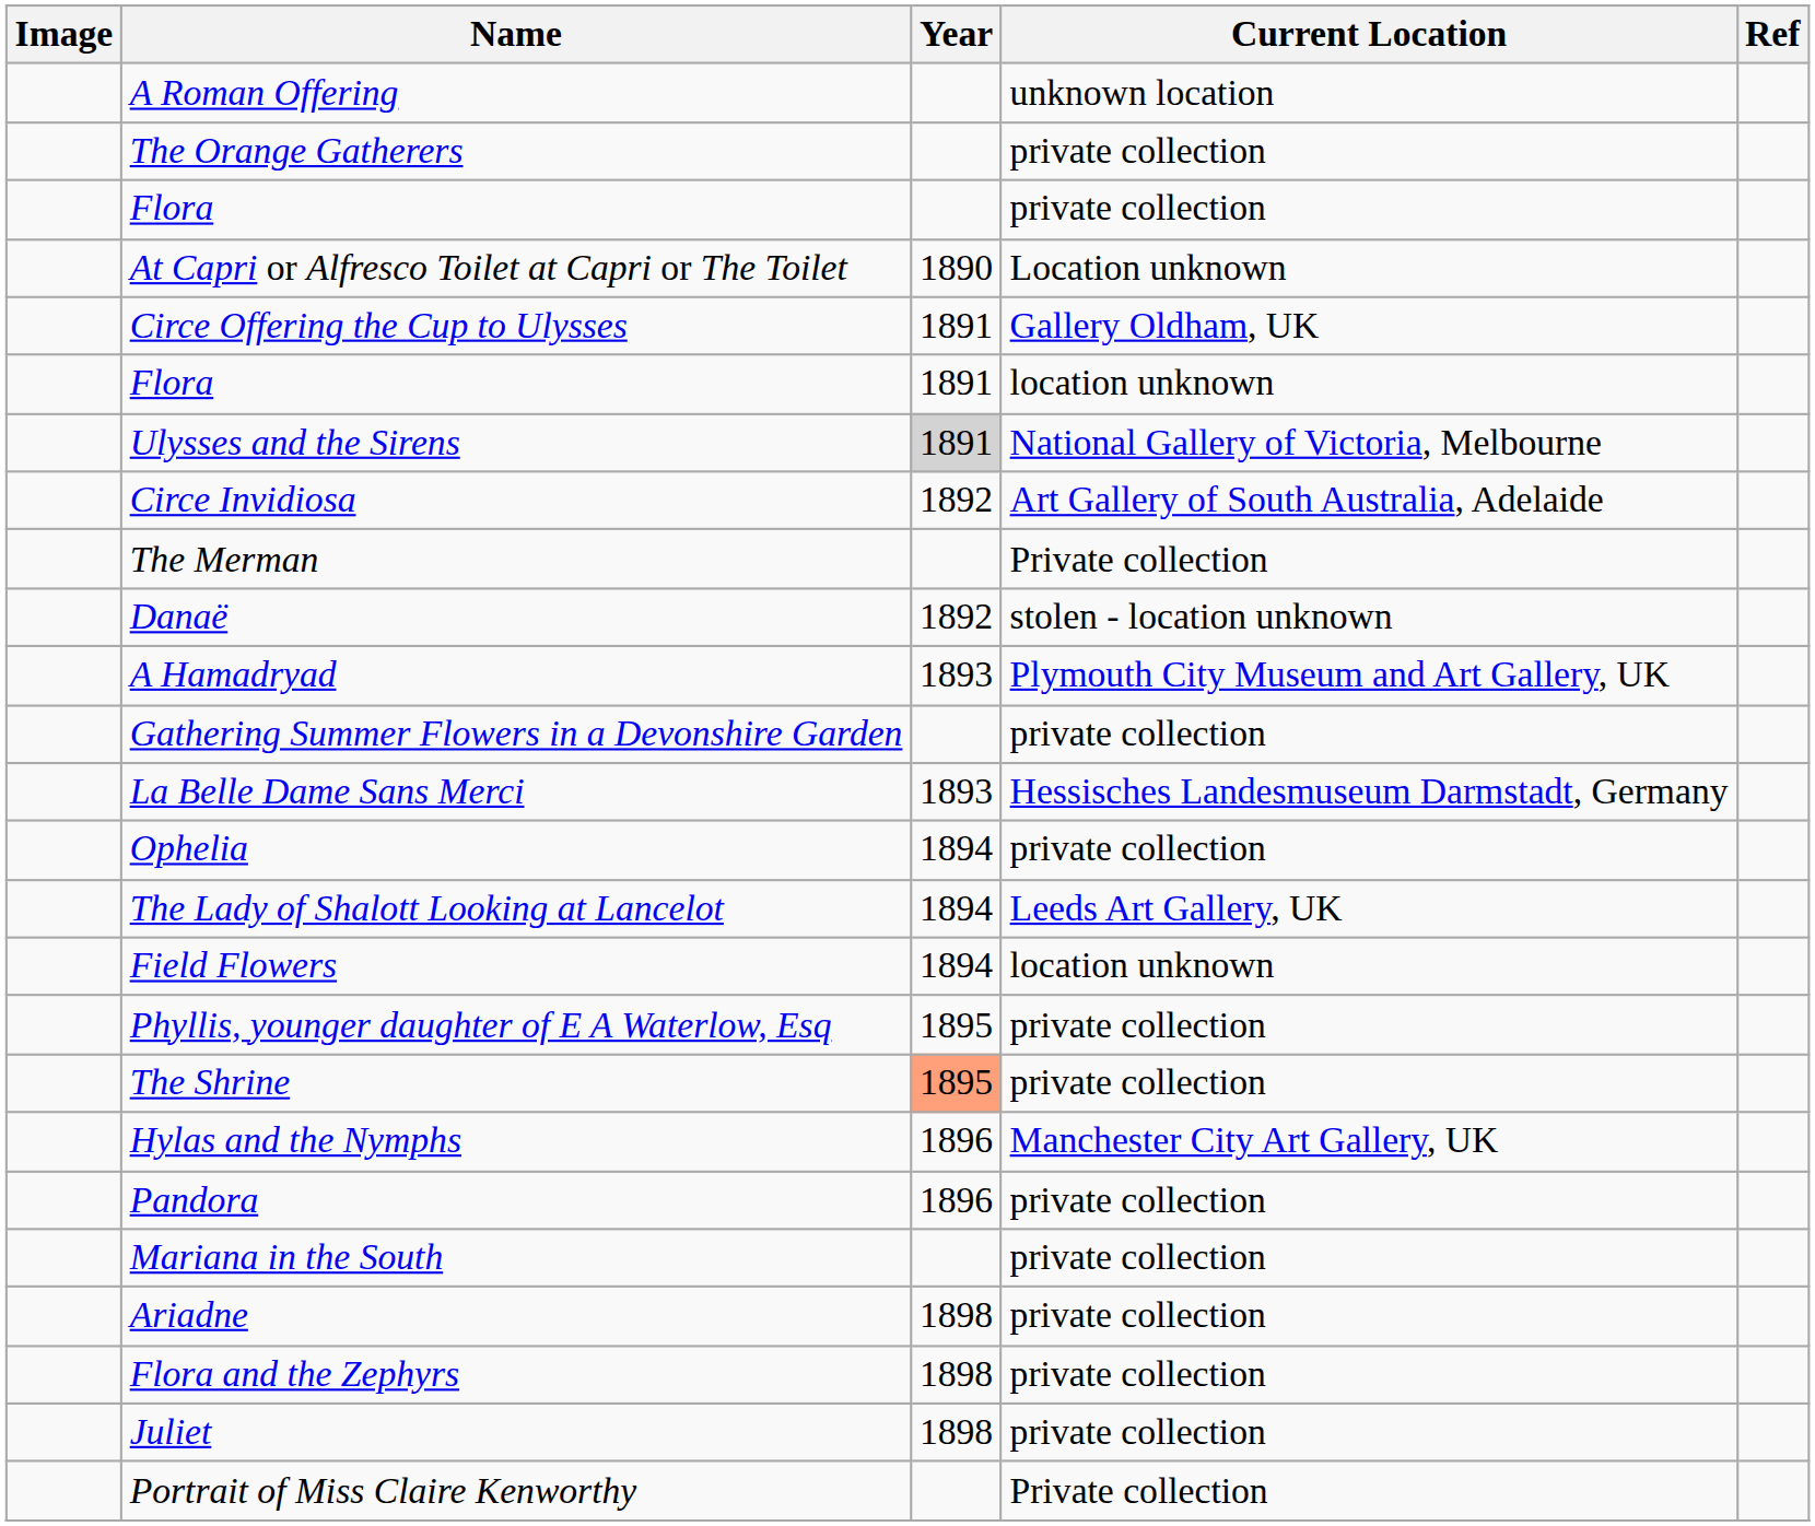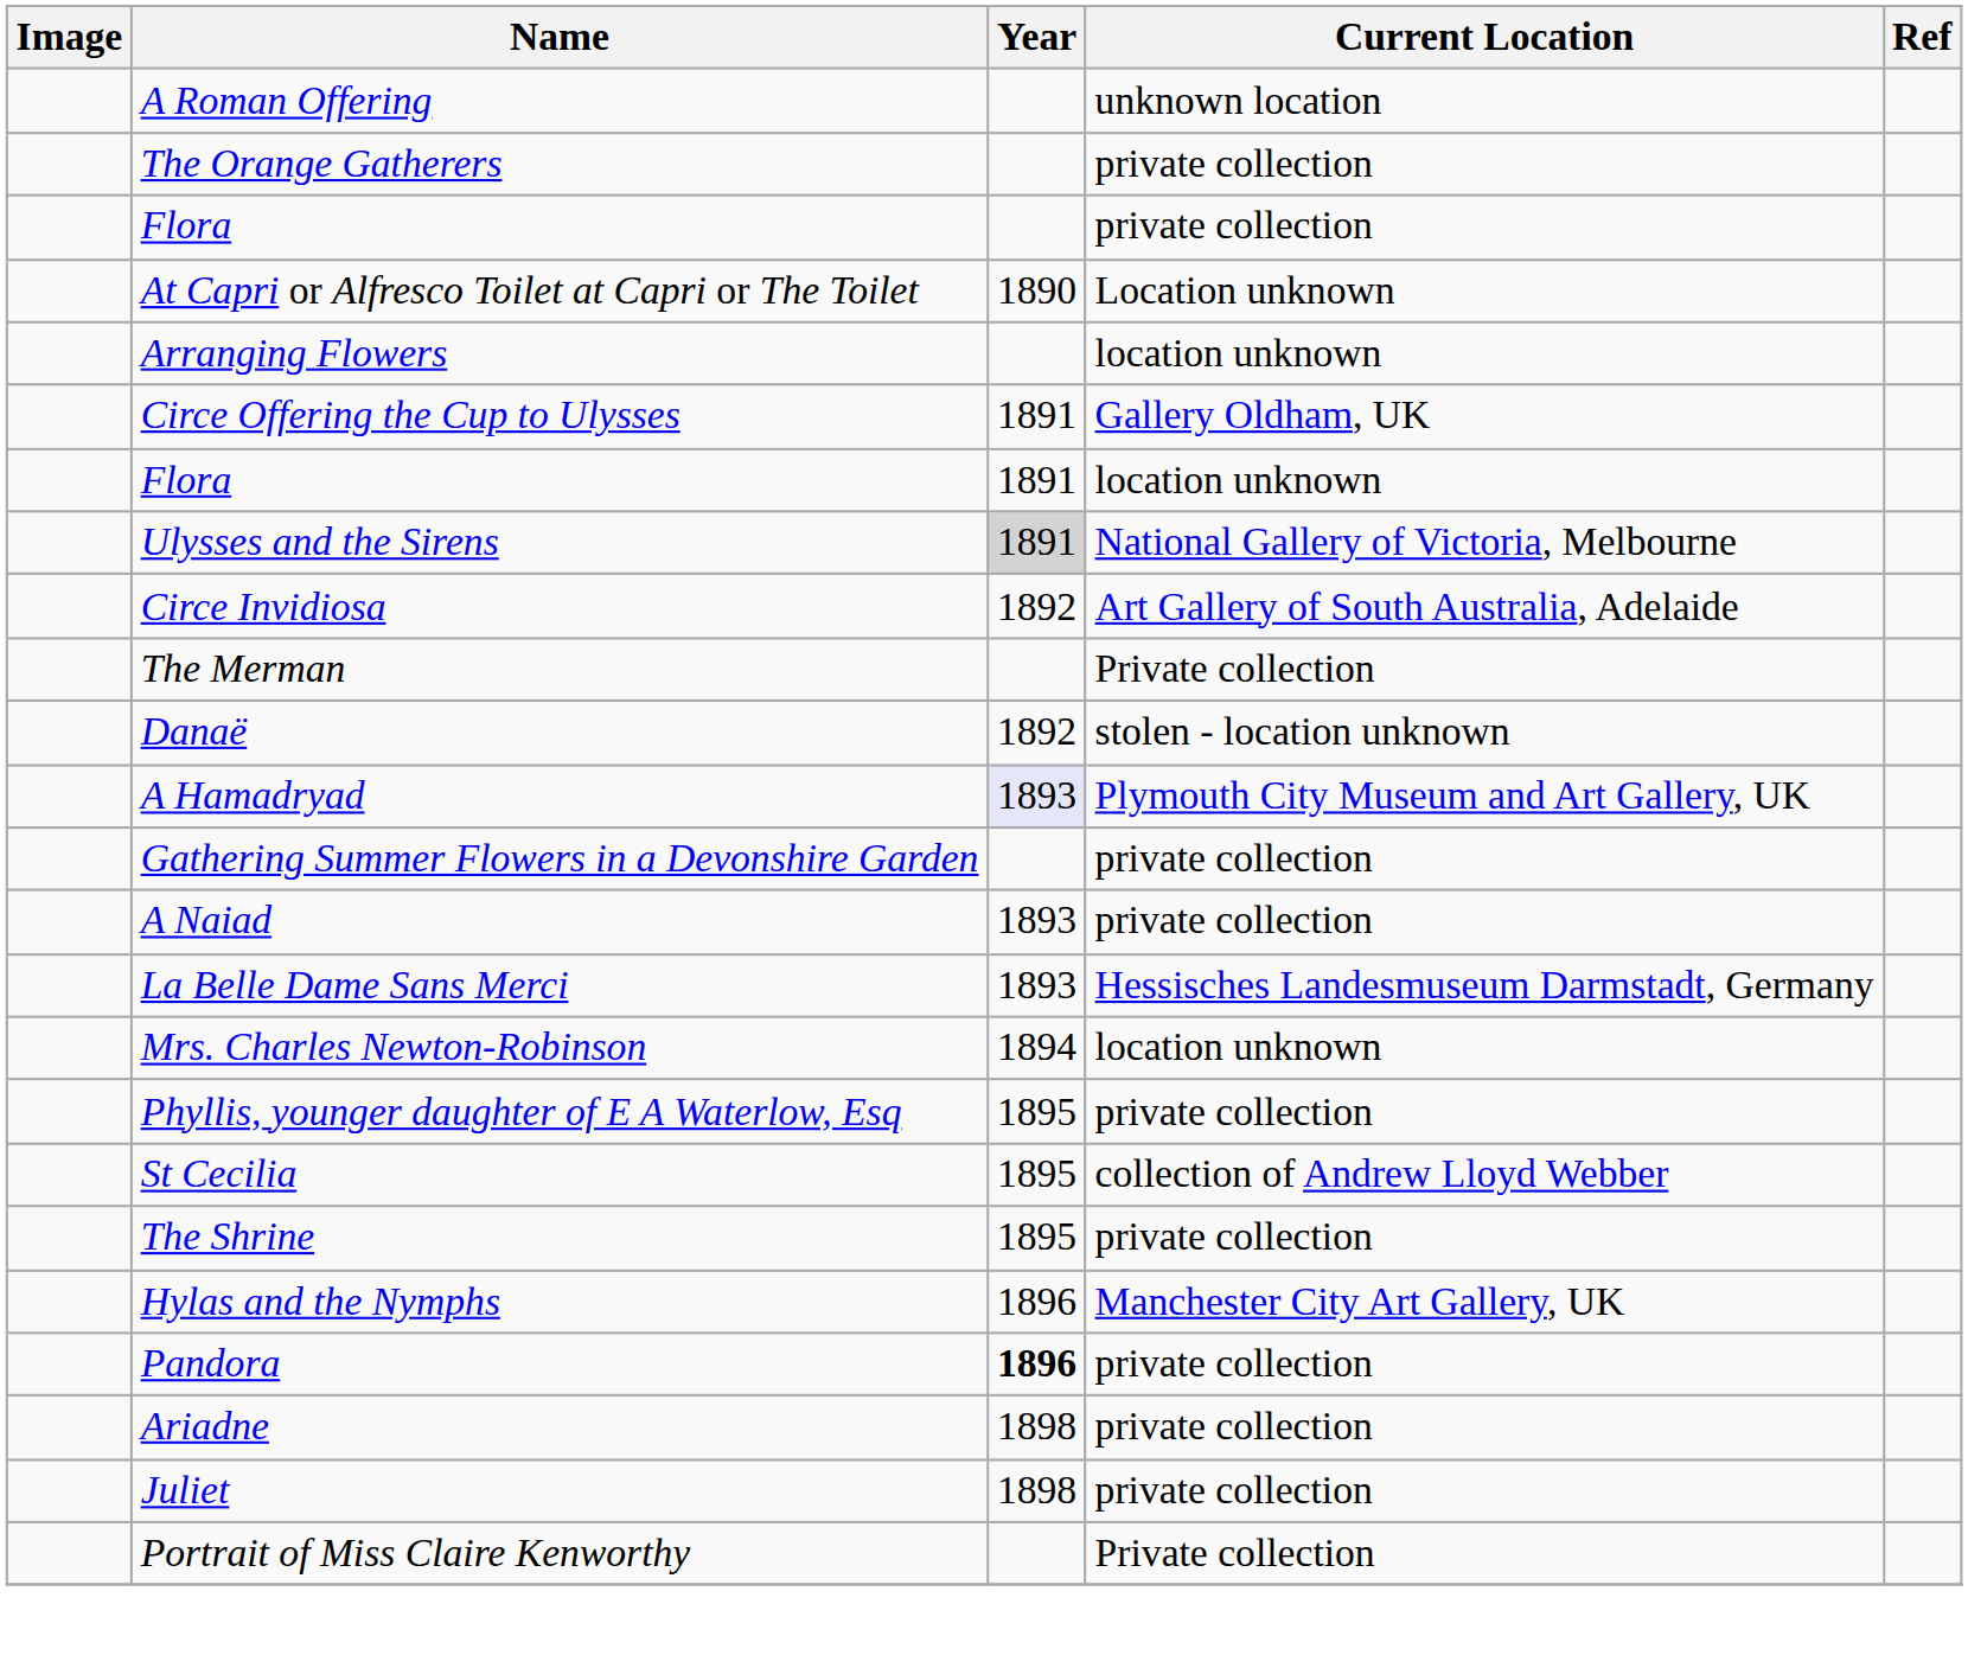 <table class="sortable wikitable" style="margin-left:0.5em; text-align:left">
 <tr>
 <th>Image</th>
 <th>Name</th>
 <th>Year</th>
 <th>Current Location</th>
 <th>Ref</th>
 </tr>
 <tr>
 <td></td>
 <td><em><a href='#'>A Roman Offering</a></em></td>
 <td></td>
 <td>unknown location</td>
 <td></td>
 </tr>
 <tr>
 <td></td>
 <td><em><a href='#'>The Orange Gatherers</a></em></td>
 <td></td>
 <td>private collection</td>
 <td></td>
 </tr>
 <tr>
 <td></td>
 <td><em><a href='#'>Flora</a></em></td>
 <td></td>
 <td>private collection</td>
 <td></td>
 </tr>
 <tr>
 <td></td>
 <td><em><a href='#'>At Capri</a></em> or <em>Alfresco Toilet at Capri</em> or <em>The Toilet</em></td>
 <td>1890</td>
 <td>Location unknown</td>
+<td></td>
+</tr>
+<tr>
+<td></td>
+<td><em><a href='#'>Arranging Flowers</a></em></td>
+<td></td>
+<td>location unknown</td>
 <td></td>
 </tr>
 <tr>
 <td></td>
 <td><em><a href='#'>Circe Offering the Cup to Ulysses</a></em></td>
 <td>1891</td>
 <td><a href='#'>Gallery Oldham</a>, UK</td>
 <td></td>
 </tr>
 <tr>
 <td></td>
 <td><em><a href='#'>Flora</a></em></td>
 <td>1891</td>
 <td>location unknown</td>
 <td></td>
 </tr>
 <tr>
 <td></td>
 <td><em><a href='#'>Ulysses and the Sirens</a></em></td>
 <td style="background: lightgrey;">1891</td>
 <td><a href='#'>National Gallery of Victoria</a>, Melbourne</td>
 <td></td>
 </tr>
 <tr>
 <td></td>
 <td><em><a href='#'>Circe Invidiosa</a></em></td>
 <td>1892</td>
 <td><a href='#'>Art Gallery of South Australia</a>, Adelaide</td>
 <td></td>
 </tr>
 <tr>
 <td></td>
 <td><em>The Merman</em></td>
 <td></td>
 <td>Private collection</td>
 <td></td>
 </tr>
 <tr>
 <td></td>
 <td><em><a href='#'>Danaë</a></em></td>
 <td>1892</td>
 <td>stolen - location unknown</td>
 <td></td>
 </tr>
 <tr>
 <td></td>
 <td><em><a href='#'>A Hamadryad</a></em></td>
-<td>1893</td>
+<td style="background: lavender;">1893</td>
 <td><a href='#'>Plymouth City Museum and Art Gallery</a>, UK</td>
 <td></td>
 </tr>
 <tr>
 <td></td>
 <td><em><a href='#'>Gathering Summer Flowers in a Devonshire Garden</a></em></td>
 <td></td>
 <td>private collection</td>
 <td></td>
 </tr>
 <tr>
 <td></td>
+<td><em><a href='#'>A Naiad</a></em></td>
+<td>1893</td>
+<td>private collection</td>
+<td></td>
+</tr>
+<tr>
+<td></td>
 <td><em><a href='#'>La Belle Dame Sans Merci</a></em></td>
 <td>1893</td>
 <td><a href='#'>Hessisches Landesmuseum Darmstadt</a>, Germany</td>
 <td></td>
 </tr>
 <tr>
 <td></td>
-<td><em><a href='#'>Ophelia</a></em></td>
-<td>1894</td>
-<td>private collection</td>
-<td></td>
-</tr>
-<tr>
-<td></td>
-<td><em><a href='#'>The Lady of Shalott Looking at Lancelot</a></em></td>
-<td>1894</td>
-<td><a href='#'>Leeds Art Gallery</a>, UK</td>
-<td></td>
-</tr>
-<tr>
-<td></td>
-<td><em><a href='#'>Field Flowers</a></em></td>
+<td><em><a href='#'>Mrs. Charles Newton-Robinson</a></em></td>
 <td>1894</td>
 <td>location unknown</td>
 <td></td>
 </tr>
 <tr>
 <td></td>
 <td><em><a href='#'>Phyllis, younger daughter of E A Waterlow, Esq</a></em></td>
 <td>1895</td>
 <td>private collection</td>
 <td></td>
 </tr>
 <tr>
 <td></td>
+<td><em><a href='#'>St Cecilia</a></em></td>
+<td>1895</td>
+<td>collection of <a href='#'>Andrew Lloyd Webber</a></td>
+<td></td>
+</tr>
+<tr>
+<td></td>
 <td><em><a href='#'>The Shrine</a></em></td>
-<td style="background: lightsalmon;">1895</td>
+<td>1895</td>
 <td>private collection</td>
 <td></td>
 </tr>
 <tr>
 <td></td>
 <td><em><a href='#'>Hylas and the Nymphs</a></em></td>
 <td>1896</td>
 <td><a href='#'>Manchester City Art Gallery</a>, UK</td>
 <td></td>
 </tr>
 <tr>
 <td></td>
 <td><em><a href='#'>Pandora</a></em></td>
-<td>1896</td>
-<td>private collection</td>
-<td></td>
-</tr>
-<tr>
-<td></td>
-<td><em><a href='#'>Mariana in the South</a></em></td>
-<td></td>
+<td><strong>1896</strong></td>
 <td>private collection</td>
 <td></td>
 </tr>
 <tr>
 <td></td>
 <td><em><a href='#'>Ariadne</a></em></td>
-<td>1898</td>
-<td>private collection</td>
-<td></td>
-</tr>
-<tr>
-<td></td>
-<td><em><a href='#'>Flora and the Zephyrs</a></em></td>
 <td>1898</td>
 <td>private collection</td>
 <td></td>
 </tr>
 <tr>
 <td></td>
 <td><em><a href='#'>Juliet</a></em></td>
 <td>1898</td>
 <td>private collection</td>
 <td></td>
 </tr>
 <tr>
 <td></td>
 <td><em>Portrait of Miss Claire Kenworthy</em></td>
 <td></td>
 <td>Private collection</td>
 <td></td>
 </tr>
 <tr>
 </tr>
 <tr>
 </tr>
 </table>
